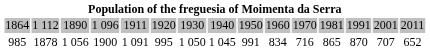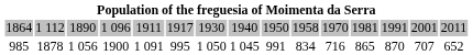 <table>
 <tr>
 <th colspan="15">Population of the freguesia of Moimenta da Serra </th>
 </tr>
 <tr bgcolor="#C0C0C0">
 <td align="center">1864</td>
 <td align="center">1 112</td>
 <td align="center">1890</td>
 <td align="center">1 096</td>
 <td align="center">1911</td>
-<td align="center">1920</td>
+<td align="center">1917</td>
 <td align="center">1930</td>
 <td align="center">1940</td>
 <td align="center">1950</td>
-<td align="center">1960</td>
+<td align="center">1958</td>
 <td align="center">1970</td>
 <td align="center">1981</td>
 <td align="center">1991</td>
 <td align="center">2001</td>
 <td align="center">2011</td>
 </tr>
 <tr>
 <td align="center">985</td>
 <td align="center">1878</td>
 <td align="center">1 056</td>
 <td align="center">1900</td>
 <td align="center">1 091</td>
 <td align="center">995</td>
 <td align="center">1 050</td>
 <td align="center">1 045</td>
 <td align="center">991</td>
 <td align="center">834</td>
 <td align="center">716</td>
 <td align="center">865</td>
 <td align="center">870</td>
 <td align="center">707</td>
 <td align="center">652</td>
 </tr>
 </table>
